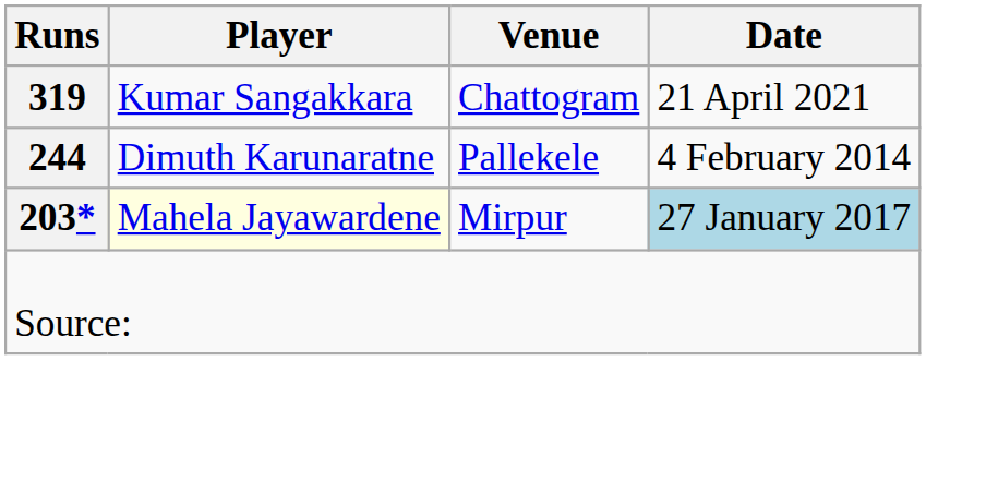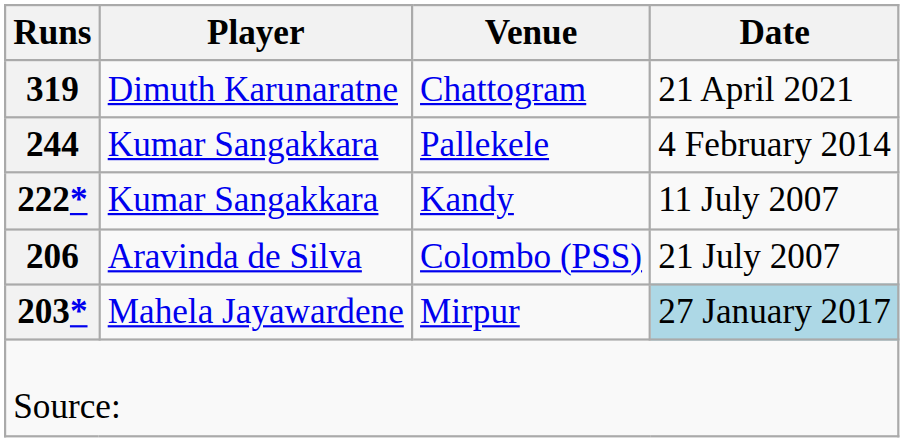 <table class="wikitable">
 <tr>
 <th align="center"><strong>Runs</strong></th>
 <th align="center"><strong>Player</strong></th>
 <th align="center"><strong>Venue</strong></th>
 <th align="center"><strong>Date</strong></th>
 </tr>
 <tr>
 <th>319</th>
-<td> <a href='#'>Kumar Sangakkara</a></td>
+<td> <a href='#'>Dimuth Karunaratne</a></td>
 <td><a href='#'>Chattogram</a></td>
 <td>21 April 2021</td>
 </tr>
 <tr>
 <th>244</th>
-<td> <a href='#'>Dimuth Karunaratne</a></td>
+<td> <a href='#'>Kumar Sangakkara</a></td>
 <td><a href='#'>Pallekele</a></td>
 <td>4 February 2014</td>
 </tr>
 <tr>
+<th>222<a href='#'>*</a></th>
+<td> <a href='#'>Kumar Sangakkara</a></td>
+<td><a href='#'>Kandy</a></td>
+<td>11 July 2007</td>
+</tr>
+<tr>
+<th>206</th>
+<td> <a href='#'>Aravinda de Silva</a></td>
+<td><a href='#'>Colombo (PSS)</a></td>
+<td>21 July 2007</td>
+</tr>
+<tr>
 <th>203<a href='#'>*</a></th>
-<td style="background: lightyellow;"> <a href='#'>Mahela Jayawardene</a></td>
+<td> <a href='#'>Mahela Jayawardene</a></td>
 <td><a href='#'>Mirpur</a></td>
 <td style="background: lightblue;">27 January 2017</td>
 </tr>
 <tr>
 <td colspan="4"><br>Source:</td>
 </tr>
 </table>
